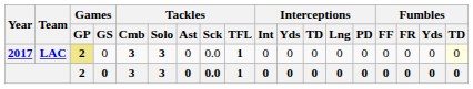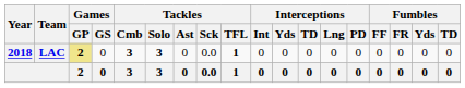 <table class="wikitable" style="text-align:center">
 <tr>
 <th rowspan="2">Year</th>
 <th rowspan="2">Team</th>
 <th colspan="2">Games</th>
 <th colspan="5">Tackles</th>
 <th colspan="5">Interceptions</th>
 <th colspan="4">Fumbles</th>
 </tr>
 <tr>
 <th>GP</th>
 <th>GS</th>
 <th>Cmb</th>
 <th>Solo</th>
 <th>Ast</th>
 <th>Sck</th>
 <th>TFL</th>
 <th>Int</th>
 <th>Yds</th>
 <th>TD</th>
 <th>Lng</th>
 <th>PD</th>
 <th>FF</th>
 <th>FR</th>
 <th>Yds</th>
 <th>TD</th>
 </tr>
 <tr>
-<th><a href='#'>2017</a></th>
+<th><a href='#'>2018</a></th>
 <th><a href='#'>LAC</a></th>
 <td style="background: khaki;"><strong>2</strong></td>
 <td>0</td>
 <td><strong>3</strong></td>
 <td><strong>3</strong></td>
 <td>0</td>
 <td>0.0</td>
 <td><strong>1</strong></td>
 <td>0</td>
 <td>0</td>
 <td>0</td>
 <td>0</td>
 <td>0</td>
 <td>0</td>
 <td>0</td>
 <td>0</td>
-<td style="background: lightyellow;">0</td>
+<td>0</td>
 </tr>
 <tr>
 <th colspan="2"></th>
 <th>2</th>
 <th>0</th>
 <th>3</th>
 <th>3</th>
 <th>0</th>
 <th>0.0</th>
 <th>1</th>
 <th>0</th>
 <th>0</th>
 <th>0</th>
 <th>0</th>
 <th>0</th>
 <th>0</th>
 <th>0</th>
 <th>0</th>
 <th>0</th>
 </tr>
 </table>
